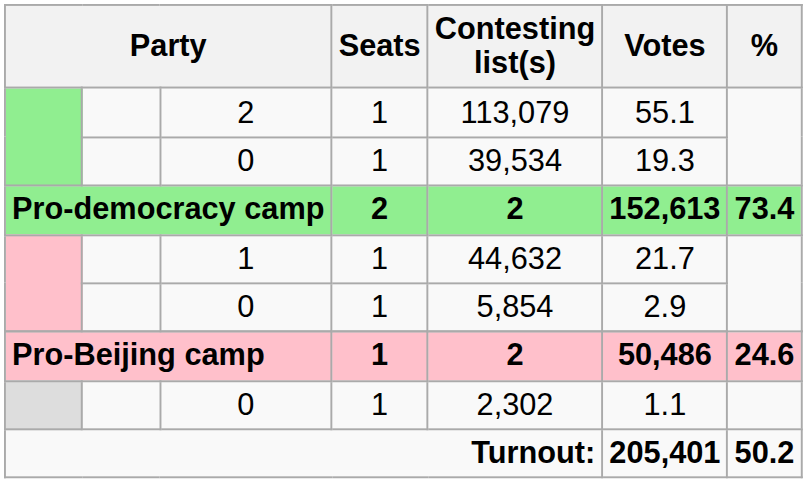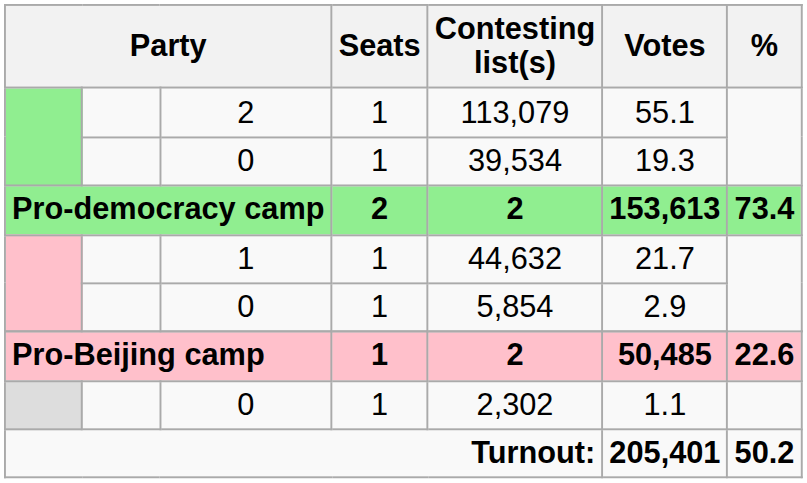 <table class="wikitable">
 <tr>
 <th colspan="3" rowspan="1" align="center">Party</th>
 <th align="center">Seats</th>
 <th align="center">Contesting<br>list(s)</th>
 <th align="center">Votes</th>
 <th align="center">%</th>
 </tr>
 <tr>
 <td bgcolor="LightGreen" rowspan="2"></td>
 <td></td>
 <td align="center">2</td>
 <td align="center">1</td>
 <td align="center">113,079</td>
 <td align="center">55.1</td>
 </tr>
 <tr>
 <td></td>
 <td align="center">0</td>
 <td align="center">1</td>
 <td align="center">39,534</td>
 <td align="center">19.3</td>
 </tr>
 <tr bgcolor="LightGreen">
 <td colspan=3><strong>Pro-democracy camp</strong></td>
 <td align="center"><strong>2</strong></td>
 <td align="center"><strong>2</strong></td>
-<td align="center"><strong>152,613</strong></td>
+<td align="center"><strong>153,613</strong></td>
 <td align="center"><strong>73.4</strong></td>
 </tr>
 <tr>
 <td bgcolor="Pink" rowspan="2"></td>
 <td></td>
 <td align="center">1</td>
 <td align="center">1</td>
 <td align="center">44,632</td>
 <td align="center">21.7</td>
 </tr>
 <tr>
 <td></td>
 <td align="center">0</td>
 <td align="center">1</td>
 <td align="center">5,854</td>
 <td align="center">2.9</td>
 </tr>
 <tr>
 </tr>
 <tr bgcolor="Pink">
 <td colspan=3><strong>Pro-Beijing camp</strong></td>
 <td align="center"><strong>1</strong></td>
 <td align="center"><strong>2</strong></td>
-<td align="center"><strong>50,486</strong></td>
-<td align="center"><strong>24.6</strong></td>
+<td align="center"><strong>50,485</strong></td>
+<td align="center"><strong>22.6</strong></td>
 </tr>
 <tr>
 <td bgcolor="#DDDDDD"></td>
 <td></td>
 <td align="center">0</td>
 <td align="center">1</td>
 <td align="center">2,302</td>
 <td align="center">1.1</td>
 </tr>
 <tr>
 <td colspan="5" rowspan="1" align="right"><strong>Turnout:</strong></td>
 <td align="center"><strong>205,401</strong></td>
 <td align="center"><strong>50.2</strong></td>
 </tr>
 </table>
